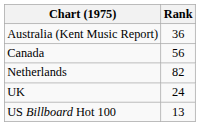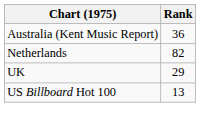 <table class="wikitable sortable plainrowheaders">
 <tr>
 <th>Chart (1975)</th>
 <th>Rank</th>
 </tr>
 <tr>
 <td>Australia (Kent Music Report)</td>
 <td style="text-align:center;">36</td>
 </tr>
 <tr>
-<td>Canada</td>
-<td style="text-align:center;">56</td>
-</tr>
-<tr>
 <td>Netherlands</td>
 <td align="center">82</td>
 </tr>
 <tr>
 <td>UK</td>
-<td style="text-align:center;">24</td>
+<td style="text-align:center;">29</td>
 </tr>
 <tr>
 <td>US <em>Billboard</em> Hot 100</td>
 <td style="text-align:center;">13</td>
 </tr>
 </table>
